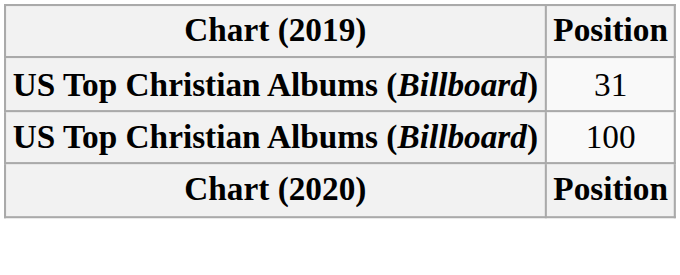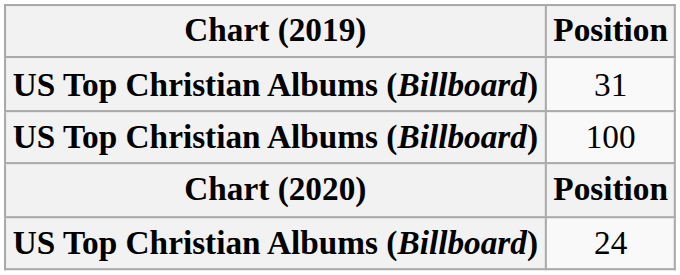 <table class="wikitable sortable plainrowheaders" style="text-align:center">
 <tr>
 <th scope="col">Chart (2019)</th>
 <th scope="col">Position</th>
 </tr>
 <tr>
 <th scope="row">US Top Christian Albums (<em>Billboard</em>)</th>
 <td>31</td>
 </tr>
 <tr>
 <th scope="row">US Top Christian Albums (<em>Billboard</em>)</th>
 <td>100</td>
 </tr>
 <tr>
 <th scope="col">Chart (2020)</th>
 <th scope="col">Position</th>
 </tr>
+<tr>
+<th scope="row">US Top Christian Albums (<em>Billboard</em>)</th>
+<td>24</td>
+</tr>
 </table>
